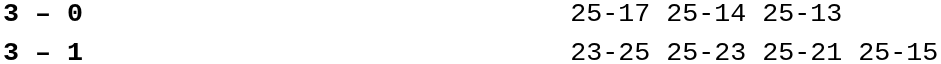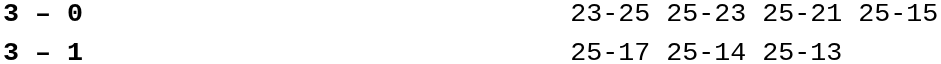 <table width=100% cellspacing=1>
 <tr>
 <th width=20%></th>
 <th width=12%></th>
 <th width=20%></th>
 <th width=33%></th>
 <td></td>
 </tr>
 <tr style=font-size:90%>
 <td align=right><strong></strong></td>
 <td align=center><strong>3 – 0</strong></td>
 <td></td>
-<td>25-17 25-14 25-13</td>
+<td>23-25 25-23 25-21 25-15</td>
 <td></td>
 </tr>
 <tr style=font-size:90%>
 <td align=right><strong></strong></td>
 <td align=center><strong>3 – 1</strong></td>
 <td></td>
-<td>23-25 25-23 25-21 25-15</td>
+<td>25-17 25-14 25-13</td>
 </tr>
 </table>
